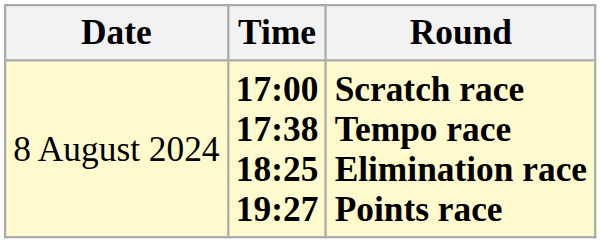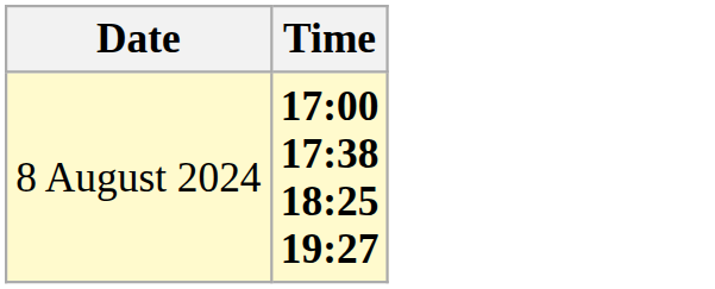 <table class="wikitable">
 <tr>
 <th>Date</th>
 <th>Time</th>
-<th>Round</th>
 </tr>
 <tr style="background:lemonchiffon">
 <td>8 August 2024</td>
 <td><strong>17:00<br>17:38<br>18:25<br>19:27</strong></td>
-<td><strong>Scratch race<br>Tempo race<br>Elimination race<br>Points race</strong></td>
 </tr>
 </table>
